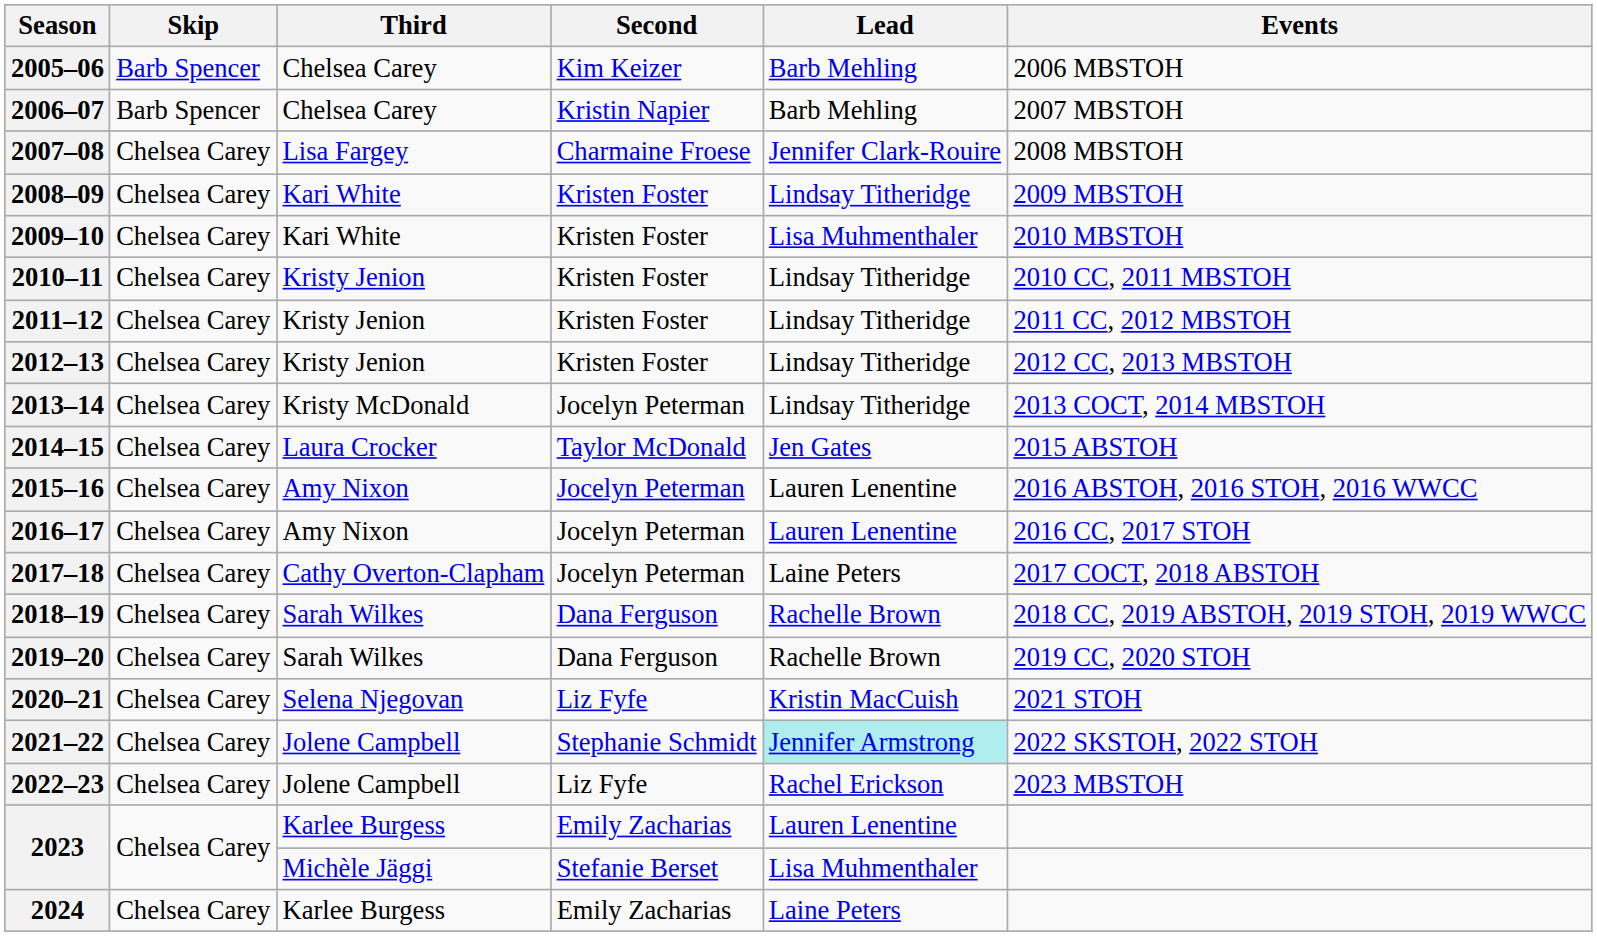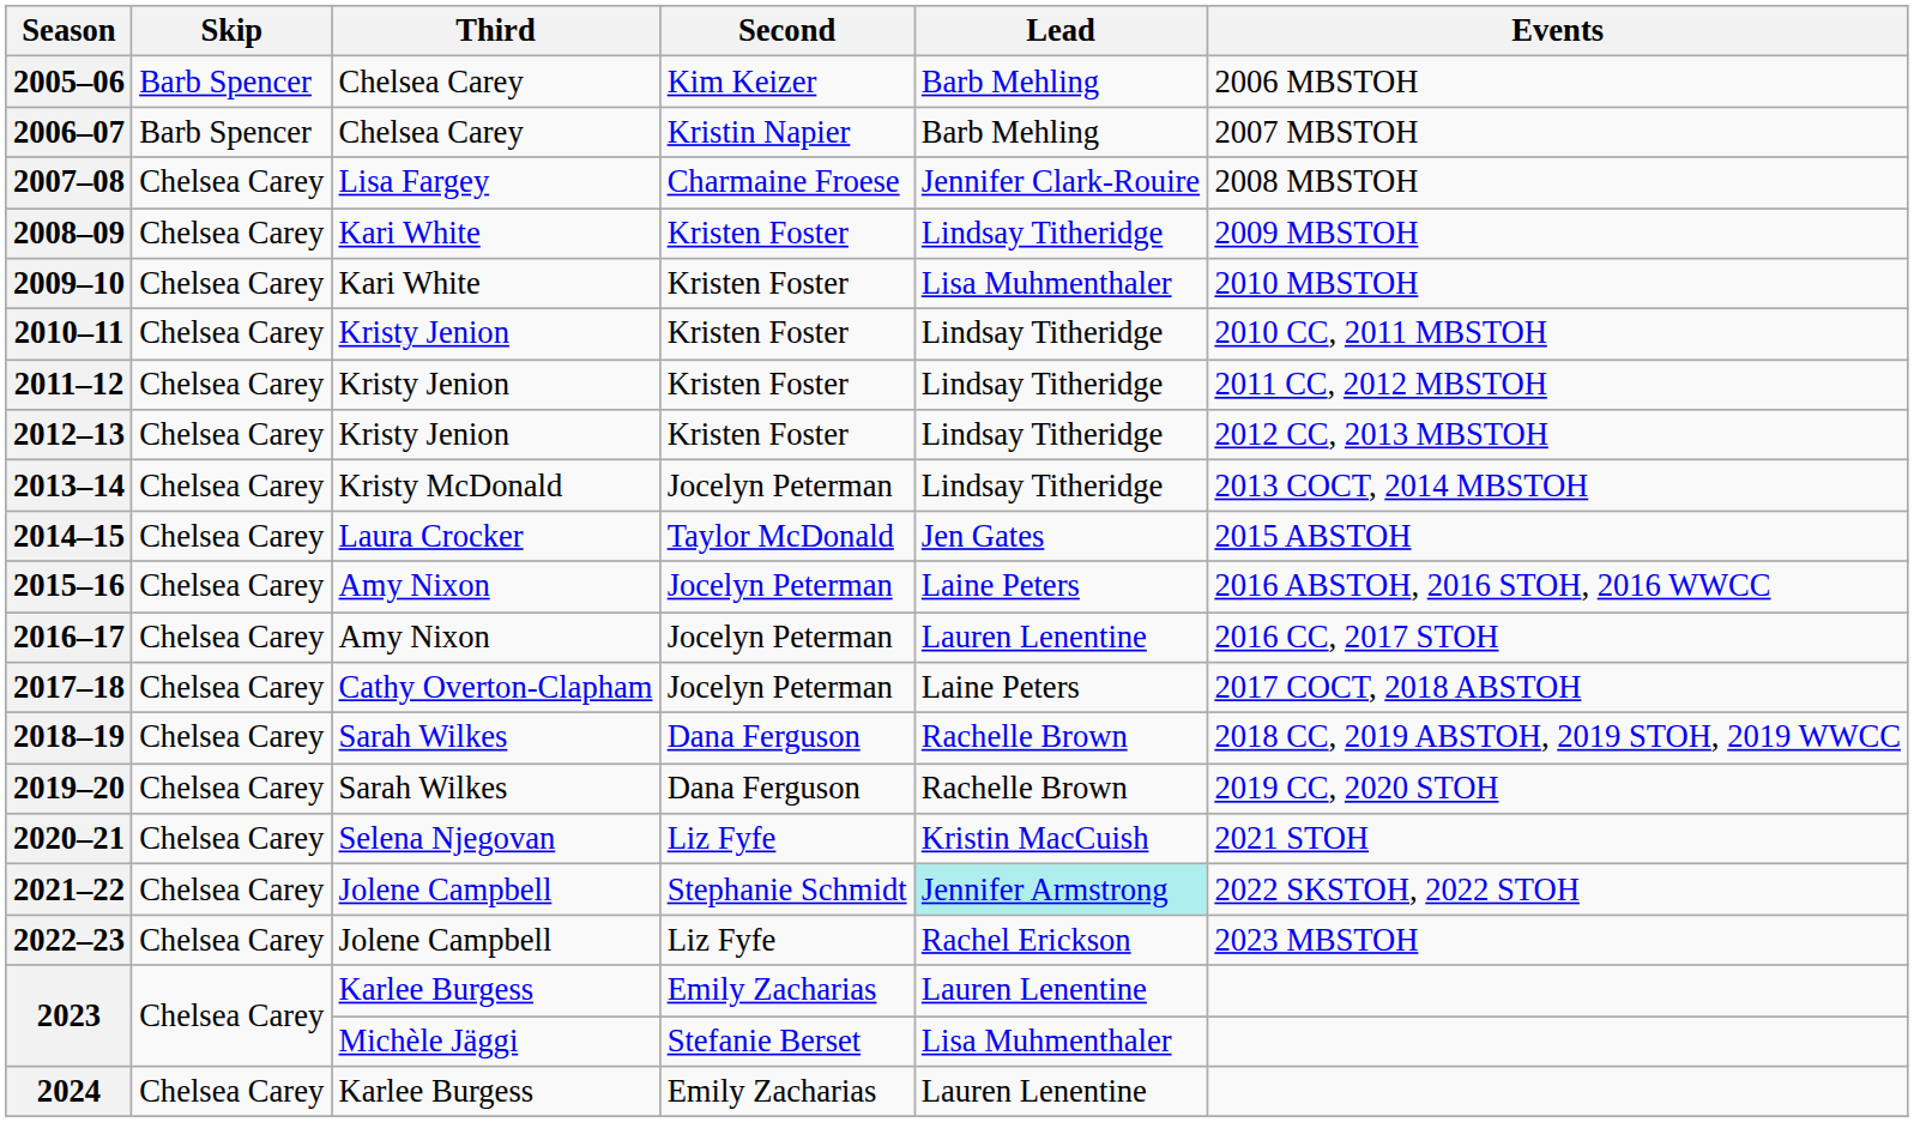 <table class="wikitable">
 <tr>
 <th scope="col">Season</th>
 <th scope="col">Skip</th>
 <th scope="col">Third</th>
 <th scope="col">Second</th>
 <th scope="col">Lead</th>
 <th scope="col">Events</th>
 </tr>
 <tr>
 <th scope="row">2005–06</th>
 <td><a href='#'>Barb Spencer</a></td>
 <td>Chelsea Carey</td>
 <td><a href='#'>Kim Keizer</a></td>
 <td><a href='#'>Barb Mehling</a></td>
 <td>2006 MBSTOH</td>
 </tr>
 <tr>
 <th scope="row">2006–07</th>
 <td>Barb Spencer</td>
 <td>Chelsea Carey</td>
 <td><a href='#'>Kristin Napier</a></td>
 <td>Barb Mehling</td>
 <td>2007 MBSTOH</td>
 </tr>
 <tr>
 <th scope="row">2007–08</th>
 <td>Chelsea Carey</td>
 <td><a href='#'>Lisa Fargey</a></td>
 <td><a href='#'>Charmaine Froese</a></td>
 <td><a href='#'>Jennifer Clark-Rouire</a></td>
 <td>2008 MBSTOH</td>
 </tr>
 <tr>
 <th scope="row">2008–09</th>
 <td>Chelsea Carey</td>
 <td><a href='#'>Kari White</a></td>
 <td><a href='#'>Kristen Foster</a></td>
 <td><a href='#'>Lindsay Titheridge</a></td>
 <td><a href='#'>2009 MBSTOH</a></td>
 </tr>
 <tr>
 <th scope="row">2009–10</th>
 <td>Chelsea Carey</td>
 <td>Kari White</td>
 <td>Kristen Foster</td>
 <td><a href='#'>Lisa Muhmenthaler</a></td>
 <td><a href='#'>2010 MBSTOH</a></td>
 </tr>
 <tr>
 <th scope="row">2010–11</th>
 <td>Chelsea Carey</td>
 <td><a href='#'>Kristy Jenion</a></td>
 <td>Kristen Foster</td>
 <td>Lindsay Titheridge</td>
 <td><a href='#'>2010 CC</a>, <a href='#'>2011 MBSTOH</a></td>
 </tr>
 <tr>
 <th scope="row">2011–12</th>
 <td>Chelsea Carey</td>
 <td>Kristy Jenion</td>
 <td>Kristen Foster</td>
 <td>Lindsay Titheridge</td>
 <td><a href='#'>2011 CC</a>, <a href='#'>2012 MBSTOH</a></td>
 </tr>
 <tr>
 <th scope="row">2012–13</th>
 <td>Chelsea Carey</td>
 <td>Kristy Jenion</td>
 <td>Kristen Foster</td>
 <td>Lindsay Titheridge</td>
 <td><a href='#'>2012 CC</a>, <a href='#'>2013 MBSTOH</a></td>
 </tr>
 <tr>
 <th scope="row">2013–14</th>
 <td>Chelsea Carey</td>
 <td>Kristy McDonald</td>
 <td>Jocelyn Peterman</td>
 <td>Lindsay Titheridge</td>
 <td><a href='#'>2013 COCT</a>, <a href='#'>2014 MBSTOH</a></td>
 </tr>
 <tr>
 <th scope="row">2014–15</th>
 <td>Chelsea Carey</td>
 <td><a href='#'>Laura Crocker</a></td>
 <td><a href='#'>Taylor McDonald</a></td>
 <td><a href='#'>Jen Gates</a></td>
 <td><a href='#'>2015 ABSTOH</a></td>
 </tr>
 <tr>
 <th scope="row">2015–16</th>
 <td>Chelsea Carey</td>
 <td><a href='#'>Amy Nixon</a></td>
 <td><a href='#'>Jocelyn Peterman</a></td>
-<td>Lauren Lenentine</td>
+<td><a href='#'>Laine Peters</a></td>
 <td><a href='#'>2016 ABSTOH</a>, <a href='#'>2016 STOH</a>, <a href='#'>2016 WWCC</a></td>
 </tr>
 <tr>
 <th scope="row">2016–17</th>
 <td>Chelsea Carey</td>
 <td>Amy Nixon</td>
 <td>Jocelyn Peterman</td>
 <td><a href='#'>Lauren Lenentine</a></td>
 <td><a href='#'>2016 CC</a>, <a href='#'>2017 STOH</a></td>
 </tr>
 <tr>
 <th scope="row">2017–18</th>
 <td>Chelsea Carey</td>
 <td><a href='#'>Cathy Overton-Clapham</a></td>
 <td>Jocelyn Peterman</td>
 <td>Laine Peters</td>
 <td><a href='#'>2017 COCT</a>, <a href='#'>2018 ABSTOH</a></td>
 </tr>
 <tr>
 <th scope="row">2018–19</th>
 <td>Chelsea Carey</td>
 <td><a href='#'>Sarah Wilkes</a></td>
 <td><a href='#'>Dana Ferguson</a></td>
 <td><a href='#'>Rachelle Brown</a></td>
 <td><a href='#'>2018 CC</a>, <a href='#'>2019 ABSTOH</a>, <a href='#'>2019 STOH</a>, <a href='#'>2019 WWCC</a></td>
 </tr>
 <tr>
 <th scope="row">2019–20</th>
 <td>Chelsea Carey</td>
 <td>Sarah Wilkes</td>
 <td>Dana Ferguson</td>
 <td>Rachelle Brown</td>
 <td><a href='#'>2019 CC</a>, <a href='#'>2020 STOH</a></td>
 </tr>
 <tr>
 <th scope="row">2020–21</th>
 <td>Chelsea Carey</td>
 <td><a href='#'>Selena Njegovan</a></td>
 <td><a href='#'>Liz Fyfe</a></td>
 <td><a href='#'>Kristin MacCuish</a></td>
 <td><a href='#'>2021 STOH</a></td>
 </tr>
 <tr>
 <th scope="row">2021–22</th>
 <td>Chelsea Carey</td>
 <td><a href='#'>Jolene Campbell</a></td>
 <td><a href='#'>Stephanie Schmidt</a></td>
 <td style="background: paleturquoise;"><a href='#'>Jennifer Armstrong</a></td>
 <td><a href='#'>2022 SKSTOH</a>, <a href='#'>2022 STOH</a></td>
 </tr>
 <tr>
 <th scope="row">2022–23</th>
 <td>Chelsea Carey</td>
 <td>Jolene Campbell</td>
 <td>Liz Fyfe</td>
 <td><a href='#'>Rachel Erickson</a></td>
 <td><a href='#'>2023 MBSTOH</a></td>
 </tr>
 <tr>
 <th scope="row" rowspan=2>2023</th>
 <td rowspan=2>Chelsea Carey</td>
 <td><a href='#'>Karlee Burgess</a></td>
 <td><a href='#'>Emily Zacharias</a></td>
 <td><a href='#'>Lauren Lenentine</a></td>
 <td></td>
 </tr>
 <tr>
 <td><a href='#'>Michèle Jäggi</a></td>
 <td><a href='#'>Stefanie Berset</a></td>
 <td><a href='#'>Lisa Muhmenthaler</a></td>
 <td></td>
 </tr>
 <tr>
 <th scope="row">2024</th>
 <td>Chelsea Carey</td>
 <td>Karlee Burgess</td>
 <td>Emily Zacharias</td>
-<td><a href='#'>Laine Peters</a></td>
+<td>Lauren Lenentine</td>
 <td></td>
 </tr>
 </table>
